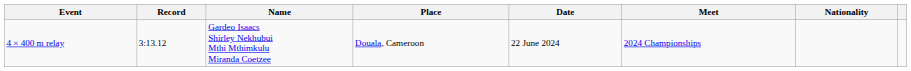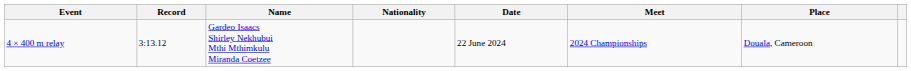 <table class="wikitable" style="font-size:95%; width: 95%;">
 <tr>
 <th>Event</th>
 <th>Record</th>
 <th>Name</th>
-<th>Place</th>
+<th>Nationality</th>
 <th>Date</th>
 <th>Meet</th>
-<th>Nationality</th>
+<th>Place</th>
 <th></th>
 </tr>
 <tr>
 <td><a href='#'>4 × 400 m relay</a></td>
 <td>3:13.12 </td>
 <td><a href='#'>Gardeo Isaacs</a><br><a href='#'>Shirley Nekhubui</a><br><a href='#'>Mthi Mthimkulu</a><br><a href='#'>Miranda Coetzee</a></td>
-<td><a href='#'>Douala</a>, Cameroon</td>
+<td></td>
 <td>22 June 2024</td>
 <td><a href='#'>2024 Championships</a></td>
-<td></td>
+<td><a href='#'>Douala</a>, Cameroon</td>
 <td></td>
 </tr>
 </table>
